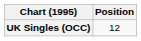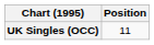 <table class="wikitable plainrowheaders" style="text-align:center">
 <tr>
 <th>Chart (1995)</th>
 <th>Position</th>
 </tr>
 <tr>
 <th scope="row">UK Singles (OCC)</th>
-<td>12</td>
+<td>11</td>
 </tr>
 </table>
